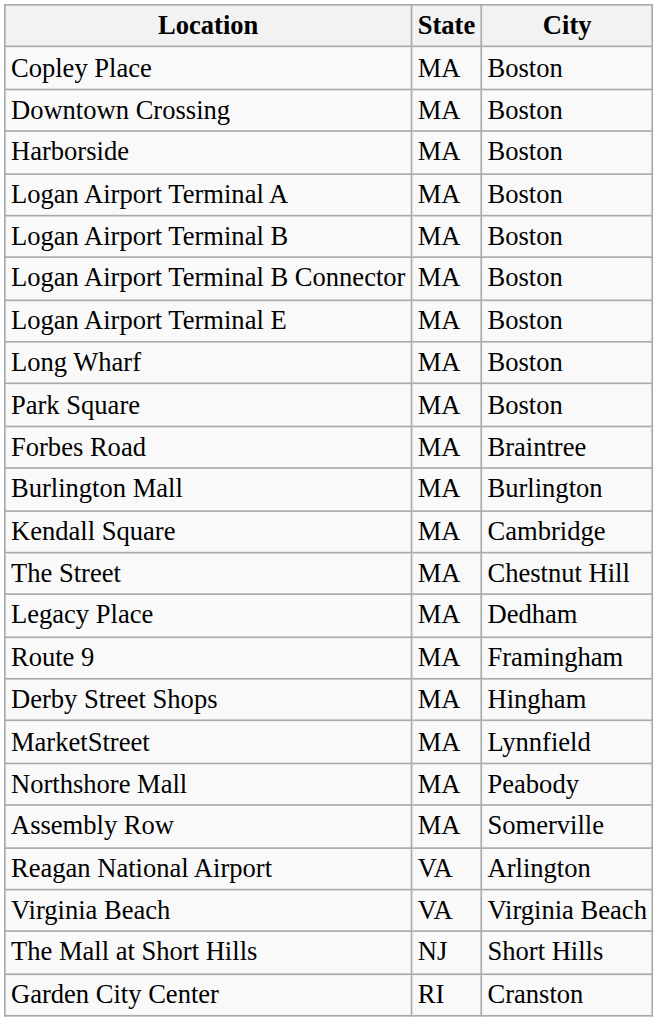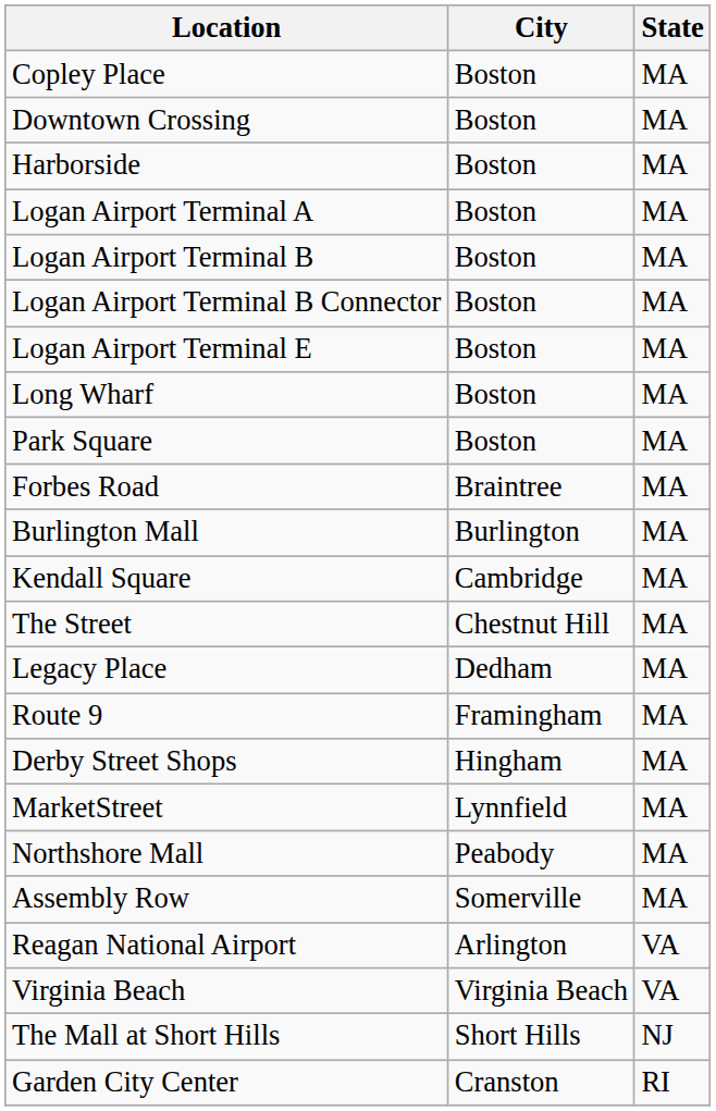 <table class="wikitable">
 <tr>
 <th>Location</th>
+<th>City</th>
 <th>State</th>
-<th>City</th>
 </tr>
 <tr>
 <td>Copley Place</td>
+<td>Boston</td>
 <td>MA</td>
-<td>Boston</td>
 </tr>
 <tr>
 <td>Downtown Crossing</td>
+<td>Boston</td>
 <td>MA</td>
-<td>Boston</td>
 </tr>
 <tr>
 <td>Harborside</td>
+<td>Boston</td>
 <td>MA</td>
-<td>Boston</td>
 </tr>
 <tr>
 <td>Logan Airport Terminal A</td>
+<td>Boston</td>
 <td>MA</td>
-<td>Boston</td>
 </tr>
 <tr>
 <td>Logan Airport Terminal B</td>
+<td>Boston</td>
 <td>MA</td>
-<td>Boston</td>
 </tr>
 <tr>
 <td>Logan Airport Terminal B Connector</td>
+<td>Boston</td>
 <td>MA</td>
-<td>Boston</td>
 </tr>
 <tr>
 <td>Logan Airport Terminal E</td>
+<td>Boston</td>
 <td>MA</td>
-<td>Boston</td>
 </tr>
 <tr>
 <td>Long Wharf</td>
+<td>Boston</td>
 <td>MA</td>
-<td>Boston</td>
 </tr>
 <tr>
 <td>Park Square</td>
+<td>Boston</td>
 <td>MA</td>
-<td>Boston</td>
 </tr>
 <tr>
 <td>Forbes Road</td>
+<td>Braintree</td>
 <td>MA</td>
-<td>Braintree</td>
 </tr>
 <tr>
 <td>Burlington Mall</td>
+<td>Burlington</td>
 <td>MA</td>
-<td>Burlington</td>
 </tr>
 <tr>
 <td>Kendall Square</td>
+<td>Cambridge</td>
 <td>MA</td>
-<td>Cambridge</td>
 </tr>
 <tr>
 <td>The Street</td>
+<td>Chestnut Hill</td>
 <td>MA</td>
-<td>Chestnut Hill</td>
 </tr>
 <tr>
 <td>Legacy Place</td>
+<td>Dedham</td>
 <td>MA</td>
-<td>Dedham</td>
 </tr>
 <tr>
 <td>Route 9</td>
+<td>Framingham</td>
 <td>MA</td>
-<td>Framingham</td>
 </tr>
 <tr>
 <td>Derby Street Shops</td>
+<td>Hingham</td>
 <td>MA</td>
-<td>Hingham</td>
 </tr>
 <tr>
 <td>MarketStreet</td>
+<td>Lynnfield</td>
 <td>MA</td>
-<td>Lynnfield</td>
 </tr>
 <tr>
 <td>Northshore Mall</td>
+<td>Peabody</td>
 <td>MA</td>
-<td>Peabody</td>
 </tr>
 <tr>
 <td>Assembly Row</td>
+<td>Somerville</td>
 <td>MA</td>
-<td>Somerville</td>
 </tr>
 <tr>
 <td>Reagan National Airport</td>
+<td>Arlington</td>
 <td>VA</td>
-<td>Arlington</td>
 </tr>
 <tr>
 <td>Virginia Beach</td>
+<td>Virginia Beach</td>
 <td>VA</td>
-<td>Virginia Beach</td>
 </tr>
 <tr>
 <td>The Mall at Short Hills</td>
+<td>Short Hills</td>
 <td>NJ</td>
-<td>Short Hills</td>
 </tr>
 <tr>
 <td>Garden City Center</td>
+<td>Cranston</td>
 <td>RI</td>
-<td>Cranston</td>
 </tr>
 </table>
